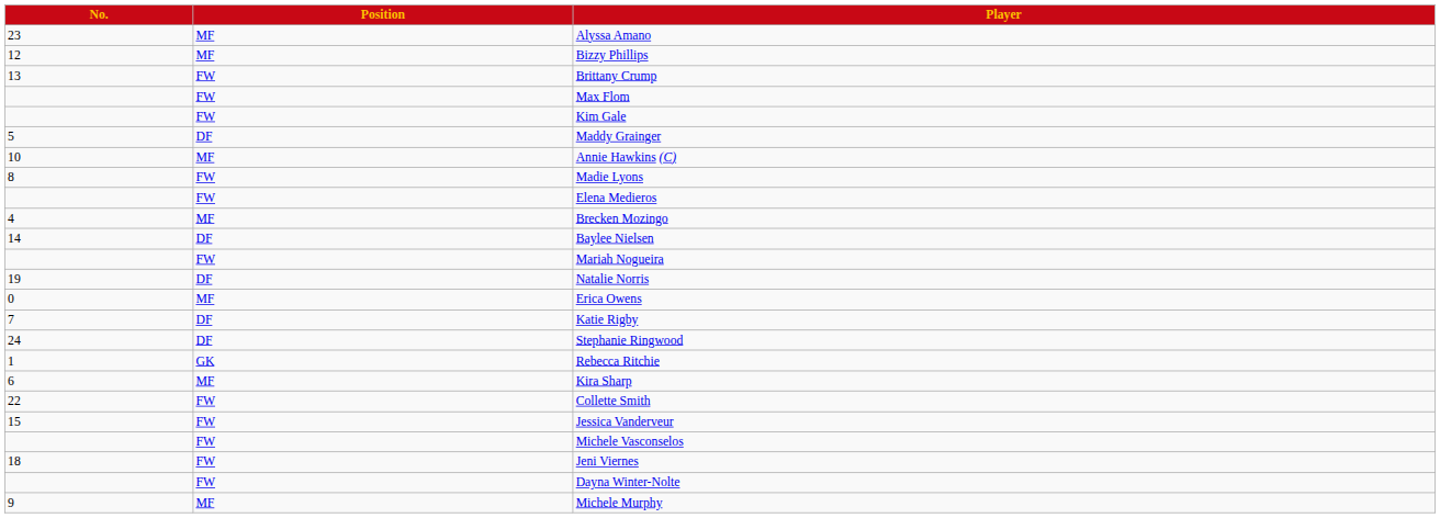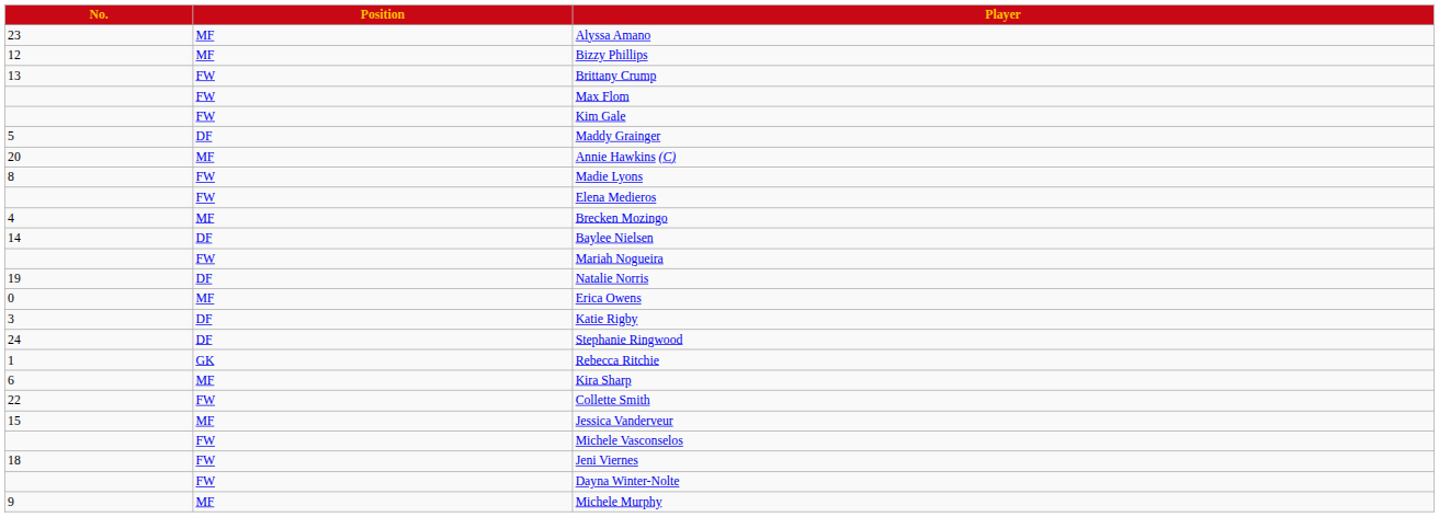 <table class="wikitable sortable" style="width:90%">
 <tr>
 <th style="background:#C80815; color:#FCC200;" scope="col">No.</th>
 <th style="background:#C80815; color:#FCC200;" scope="col">Position</th>
 <th style="background:#C80815; color:#FCC200;" scope="col">Player</th>
 </tr>
 <tr>
 <td>23</td>
 <td><a href='#'>MF</a></td>
 <td data-sort-value="Amano"><a href='#'>Alyssa Amano</a></td>
 </tr>
 <tr>
 <td>12</td>
 <td><a href='#'>MF</a></td>
 <td data-sort-value="Phillips"><a href='#'>Bizzy Phillips</a></td>
 </tr>
 <tr>
 <td>13</td>
 <td><a href='#'>FW</a></td>
 <td data-sort-value="Crump"><a href='#'>Brittany Crump</a></td>
 </tr>
 <tr>
 <td></td>
 <td><a href='#'>FW</a></td>
 <td data-sort-value="Flom"><a href='#'>Max Flom</a></td>
 </tr>
 <tr>
 <td></td>
 <td><a href='#'>FW</a></td>
 <td data-sort-value="Gale"><a href='#'>Kim Gale</a></td>
 </tr>
 <tr>
 <td>5</td>
 <td><a href='#'>DF</a></td>
 <td data-sort-value="Grainger"><a href='#'>Maddy Grainger</a></td>
 </tr>
 <tr>
-<td>10</td>
+<td>20</td>
 <td><a href='#'>MF</a></td>
 <td data-sort-value="Hawkins"><a href='#'>Annie Hawkins</a> <em><a href='#'>(C)</a></em></td>
 </tr>
 <tr>
 <td>8</td>
 <td><a href='#'>FW</a></td>
 <td data-sort-value="Lyons"><a href='#'>Madie Lyons</a></td>
 </tr>
 <tr>
 <td></td>
 <td><a href='#'>FW</a></td>
 <td data-sort-value="Medieros"><a href='#'>Elena Medieros</a></td>
 </tr>
 <tr>
 <td>4</td>
 <td><a href='#'>MF</a></td>
 <td data-sort-value="Mozingo"><a href='#'>Brecken Mozingo</a></td>
 </tr>
 <tr>
 <td>14</td>
 <td><a href='#'>DF</a></td>
 <td data-sort-value="Nielsen"><a href='#'>Baylee Nielsen</a></td>
 </tr>
 <tr>
 <td></td>
 <td><a href='#'>FW</a></td>
 <td data-sort-value="Nogueira"><a href='#'>Mariah Nogueira</a></td>
 </tr>
 <tr>
 <td>19</td>
 <td><a href='#'>DF</a></td>
 <td data-sort-value="Norris"><a href='#'>Natalie Norris</a></td>
 </tr>
 <tr>
 <td>0</td>
 <td><a href='#'>MF</a></td>
 <td data-sort-value="Owens"><a href='#'>Erica Owens</a></td>
 </tr>
 <tr>
-<td>7</td>
+<td>3</td>
 <td><a href='#'>DF</a></td>
 <td data-sort-value="Rigby"><a href='#'>Katie Rigby</a></td>
 </tr>
 <tr>
 <td>24</td>
 <td><a href='#'>DF</a></td>
 <td data-sort-value="Ringwood"><a href='#'>Stephanie Ringwood</a></td>
 </tr>
 <tr>
 <td>1</td>
 <td><a href='#'>GK</a></td>
 <td data-sort-value="Ritchie"><a href='#'>Rebecca Ritchie</a></td>
 </tr>
 <tr>
 <td>6</td>
 <td><a href='#'>MF</a></td>
 <td data-sort-value="Sharp"><a href='#'>Kira Sharp</a></td>
 </tr>
 <tr>
 <td>22</td>
 <td><a href='#'>FW</a></td>
 <td data-sort-value="Smith"><a href='#'>Collette Smith</a></td>
 </tr>
 <tr>
 <td>15</td>
-<td><a href='#'>FW</a></td>
+<td><a href='#'>MF</a></td>
 <td data-sort-value="Vanderveur"><a href='#'>Jessica Vanderveur</a></td>
 </tr>
 <tr>
 <td></td>
 <td><a href='#'>FW</a></td>
 <td data-sort-value="Vasconselos"><a href='#'>Michele Vasconselos</a></td>
 </tr>
 <tr>
 <td>18</td>
 <td><a href='#'>FW</a></td>
 <td data-sort-value="Viernes"><a href='#'>Jeni Viernes</a></td>
 </tr>
 <tr>
 <td></td>
 <td><a href='#'>FW</a></td>
 <td data-sort-value="Winter-Nolte"><a href='#'>Dayna Winter-Nolte</a></td>
 </tr>
 <tr>
 <td>9</td>
 <td><a href='#'>MF</a></td>
 <td data-sort-value="Murphy"><a href='#'>Michele Murphy</a></td>
 </tr>
 </table>
